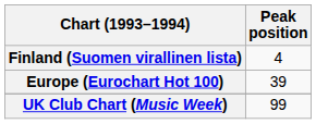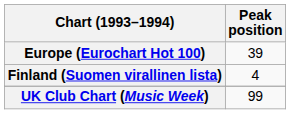 <table class="wikitable sortable plainrowheaders" style="text-align:center">
 <tr>
 <th scope="col">Chart (1993–1994)</th>
 <th scope="col">Peak<br>position</th>
 </tr>
 <tr>
+<th scope="row">Europe (<a href='#'>Eurochart Hot 100</a>)</th>
+<td>39</td>
+</tr>
+<tr>
 <th scope="row">Finland (<a href='#'>Suomen virallinen lista</a>)</th>
 <td>4</td>
-</tr>
-<tr>
-<th scope="row">Europe (<a href='#'>Eurochart Hot 100</a>)</th>
-<td>39</td>
 </tr>
 <tr>
 </tr>
 <tr>
 </tr>
 <tr>
 <th scope="row"><a href='#'>UK Club Chart</a> (<em><a href='#'>Music Week</a></em>)</th>
 <td>99</td>
 </tr>
 </table>
